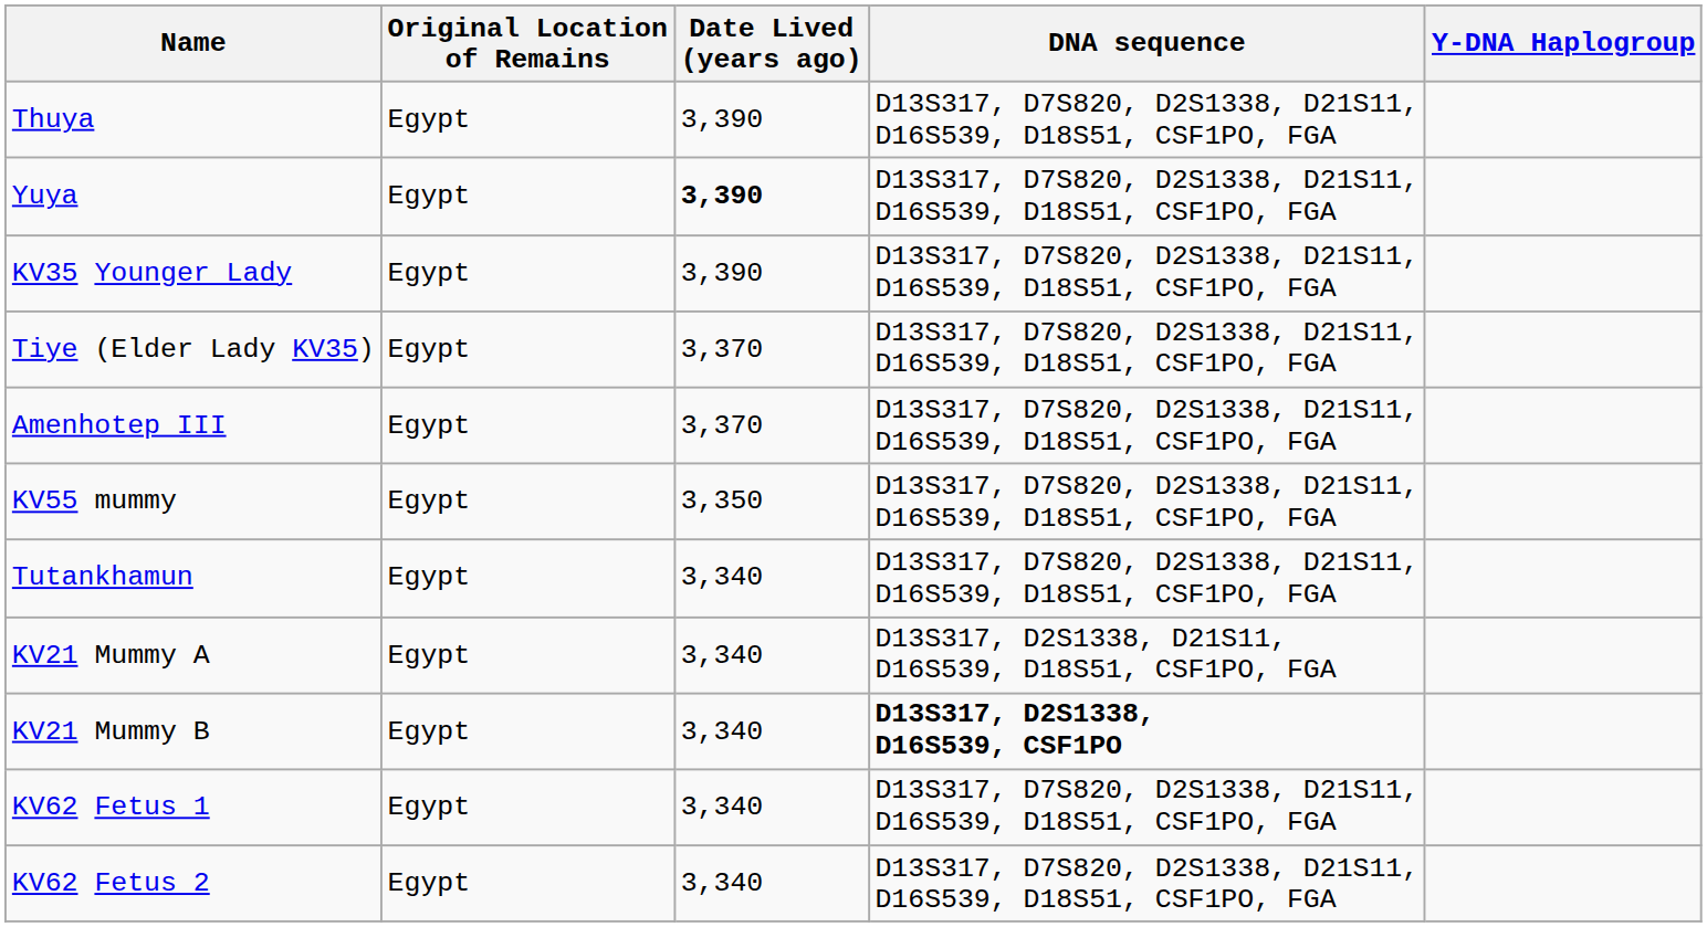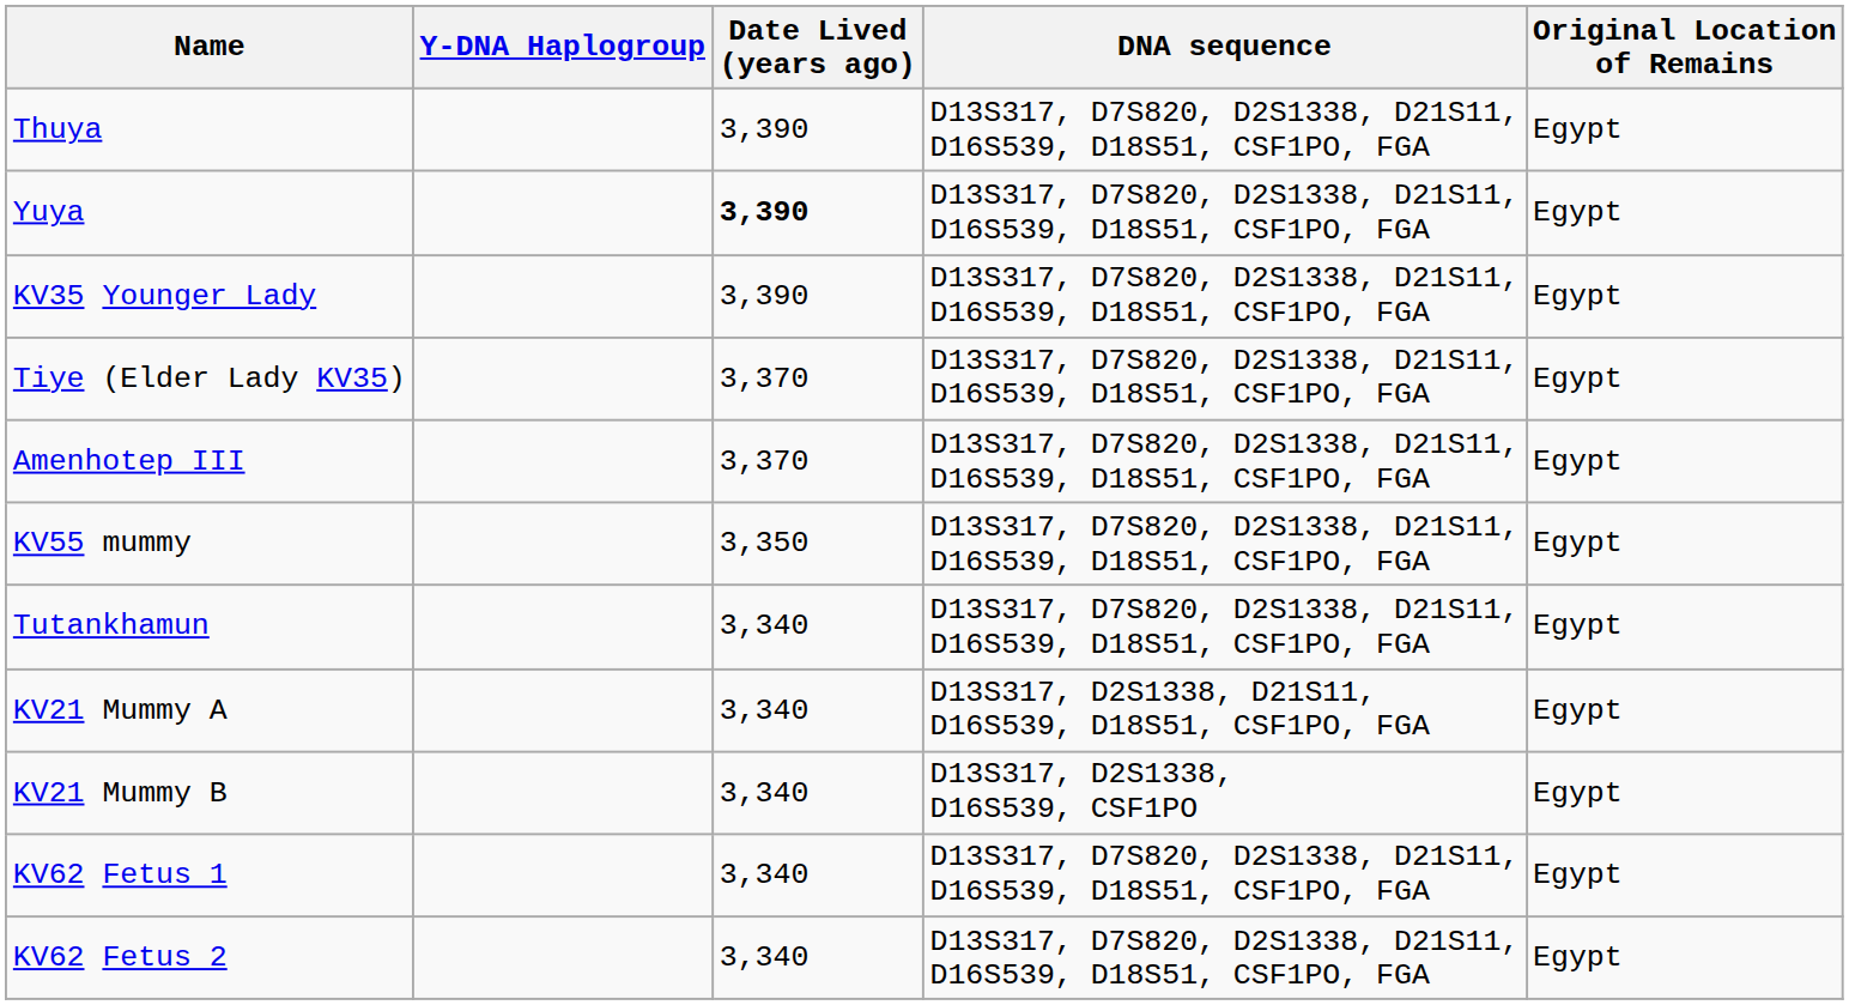 <table class="sortable wikitable">
 <tr>
 <th>Name</th>
-<th>Original Location<br>of Remains</th>
+<th><a href='#'>Y-DNA Haplogroup</a></th>
 <th>Date Lived<br>(years ago)</th>
 <th>DNA sequence</th>
-<th><a href='#'>Y-DNA Haplogroup</a></th>
+<th>Original Location<br>of Remains</th>
 </tr>
 <tr>
 <td><a href='#'>Thuya</a></td>
-<td>Egypt</td>
+<td></td>
 <td>3,390</td>
 <td>D13S317, D7S820, D2S1338, D21S11,<br>D16S539, D18S51, CSF1PO, FGA </td>
-<td></td>
+<td>Egypt</td>
 </tr>
 <tr>
 <td><a href='#'>Yuya</a></td>
-<td>Egypt</td>
+<td></td>
 <td><strong>3,390</strong></td>
 <td>D13S317, D7S820, D2S1338, D21S11,<br>D16S539, D18S51, CSF1PO, FGA </td>
-<td></td>
+<td>Egypt</td>
 </tr>
 <tr>
 <td><a href='#'>KV35</a> <a href='#'>Younger Lady</a></td>
-<td>Egypt</td>
+<td></td>
 <td>3,390</td>
 <td>D13S317, D7S820, D2S1338, D21S11,<br>D16S539, D18S51, CSF1PO, FGA </td>
-<td></td>
+<td>Egypt</td>
 </tr>
 <tr>
 <td><a href='#'>Tiye</a> (Elder Lady <a href='#'>KV35</a>)</td>
-<td>Egypt</td>
+<td></td>
 <td>3,370</td>
 <td>D13S317, D7S820, D2S1338, D21S11,<br>D16S539, D18S51, CSF1PO, FGA </td>
-<td></td>
+<td>Egypt</td>
 </tr>
 <tr>
 <td><a href='#'>Amenhotep III</a></td>
-<td>Egypt</td>
+<td></td>
 <td>3,370</td>
 <td>D13S317, D7S820, D2S1338, D21S11,<br>D16S539, D18S51, CSF1PO, FGA </td>
-<td></td>
+<td>Egypt</td>
 </tr>
 <tr>
 <td><a href='#'>KV55</a> mummy</td>
-<td>Egypt</td>
+<td></td>
 <td>3,350</td>
 <td>D13S317, D7S820, D2S1338, D21S11,<br>D16S539, D18S51, CSF1PO, FGA </td>
-<td></td>
+<td>Egypt</td>
 </tr>
 <tr>
 <td><a href='#'>Tutankhamun</a></td>
-<td>Egypt</td>
+<td></td>
 <td>3,340</td>
 <td>D13S317, D7S820, D2S1338, D21S11,<br>D16S539, D18S51, CSF1PO, FGA </td>
-<td></td>
+<td>Egypt</td>
 </tr>
 <tr>
 <td><a href='#'>KV21</a> Mummy A</td>
-<td>Egypt</td>
+<td></td>
 <td>3,340</td>
 <td>D13S317, D2S1338, D21S11,<br>D16S539, D18S51, CSF1PO, FGA </td>
-<td></td>
+<td>Egypt</td>
 </tr>
 <tr>
 <td><a href='#'>KV21</a> Mummy B</td>
+<td></td>
+<td>3,340</td>
+<td>D13S317, D2S1338,<br>D16S539, CSF1PO </td>
 <td>Egypt</td>
-<td>3,340</td>
-<td><strong>D13S317, D2S1338,<br>D16S539, CSF1PO </strong></td>
-<td></td>
 </tr>
 <tr>
 <td><a href='#'>KV62</a> <a href='#'>Fetus 1</a></td>
-<td>Egypt</td>
+<td></td>
 <td>3,340</td>
 <td>D13S317, D7S820, D2S1338, D21S11,<br>D16S539, D18S51, CSF1PO, FGA </td>
-<td></td>
+<td>Egypt</td>
 </tr>
 <tr>
 <td><a href='#'>KV62</a> <a href='#'>Fetus 2</a></td>
-<td>Egypt</td>
+<td></td>
 <td>3,340</td>
 <td>D13S317, D7S820, D2S1338, D21S11,<br>D16S539, D18S51, CSF1PO, FGA </td>
-<td></td>
+<td>Egypt</td>
 </tr>
 </table>
